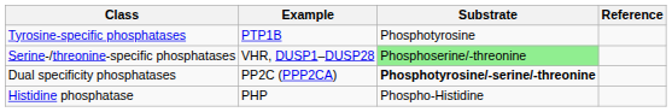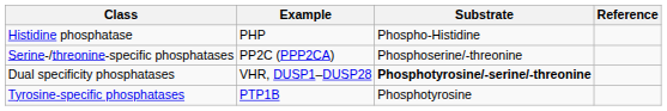 <table class="wikitable">
 <tr>
 <th><strong>Class</strong></th>
 <th><strong>Example</strong></th>
 <th><strong>Substrate</strong></th>
 <th><strong>Reference</strong></th>
 </tr>
 <tr>
+<td><a href='#'>Histidine</a> phosphatase</td>
+<td>PHP</td>
+<td>Phospho-Histidine</td>
+<td></td>
+</tr>
+<tr>
+<td><a href='#'>Serine</a>-/<a href='#'>threonine</a>-specific phosphatases</td>
+<td>PP2C (<a href='#'>PPP2CA</a>)</td>
+<td>Phosphoserine/-threonine</td>
+<td></td>
+</tr>
+<tr>
+<td>Dual specificity phosphatases</td>
+<td>VHR, <a href='#'>DUSP1</a>–<a href='#'>DUSP28</a></td>
+<td><strong>Phosphotyrosine/-serine/-threonine</strong></td>
+<td></td>
+</tr>
+<tr>
 <td><a href='#'>Tyrosine-specific phosphatases</a></td>
 <td><a href='#'>PTP1B</a></td>
 <td>Phosphotyrosine</td>
 <td></td>
 </tr>
-<tr>
-<td><a href='#'>Serine</a>-/<a href='#'>threonine</a>-specific phosphatases</td>
-<td>VHR, <a href='#'>DUSP1</a>–<a href='#'>DUSP28</a></td>
-<td style="background: lightgreen;">Phosphoserine/-threonine</td>
-<td></td>
-</tr>
-<tr>
-<td>Dual specificity phosphatases</td>
-<td>PP2C (<a href='#'>PPP2CA</a>)</td>
-<td><strong>Phosphotyrosine/-serine/-threonine</strong></td>
-<td></td>
-</tr>
-<tr>
-<td><a href='#'>Histidine</a> phosphatase</td>
-<td>PHP</td>
-<td>Phospho-Histidine</td>
-<td></td>
-</tr>
 </table>
